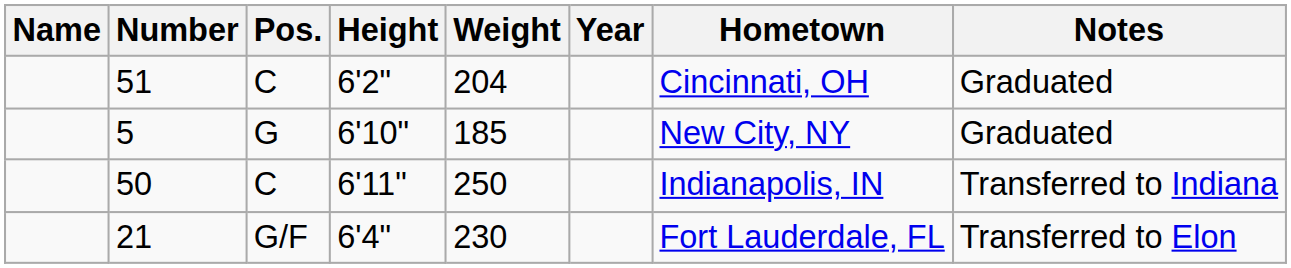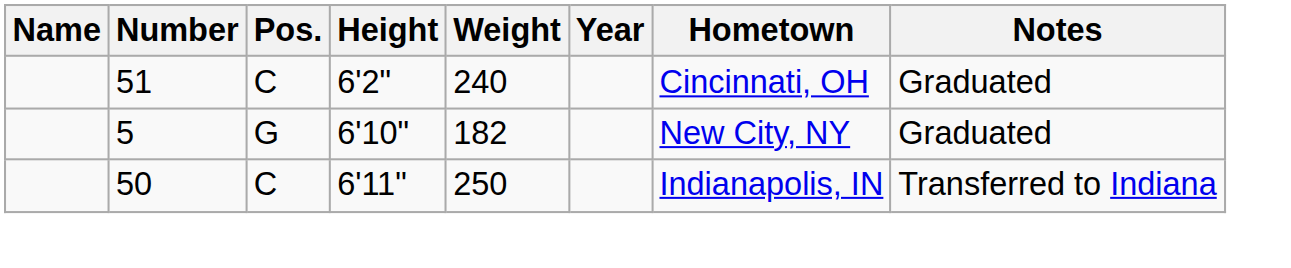 <table class="wikitable sortable" border="1">
 <tr>
 <th>Name</th>
 <th>Number</th>
 <th>Pos.</th>
 <th>Height</th>
 <th>Weight</th>
 <th>Year</th>
 <th>Hometown</th>
 <th class="unsortable">Notes</th>
 </tr>
 <tr>
 <td></td>
 <td>51</td>
 <td>C</td>
 <td>6'2"</td>
-<td>204</td>
+<td>240</td>
 <td></td>
 <td><a href='#'>Cincinnati, OH</a></td>
 <td>Graduated</td>
 </tr>
 <tr>
 <td></td>
 <td>5</td>
 <td>G</td>
 <td>6'10"</td>
-<td>185</td>
+<td>182</td>
 <td></td>
 <td><a href='#'>New City, NY</a></td>
 <td>Graduated</td>
 </tr>
 <tr>
 <td></td>
 <td>50</td>
 <td>C</td>
 <td>6'11"</td>
 <td>250</td>
 <td></td>
 <td><a href='#'>Indianapolis, IN</a></td>
 <td>Transferred to <a href='#'>Indiana</a></td>
 </tr>
-<tr>
-<td></td>
-<td>21</td>
-<td>G/F</td>
-<td>6'4"</td>
-<td>230</td>
-<td></td>
-<td><a href='#'>Fort Lauderdale, FL</a></td>
-<td>Transferred to <a href='#'>Elon</a></td>
-</tr>
 </table>
